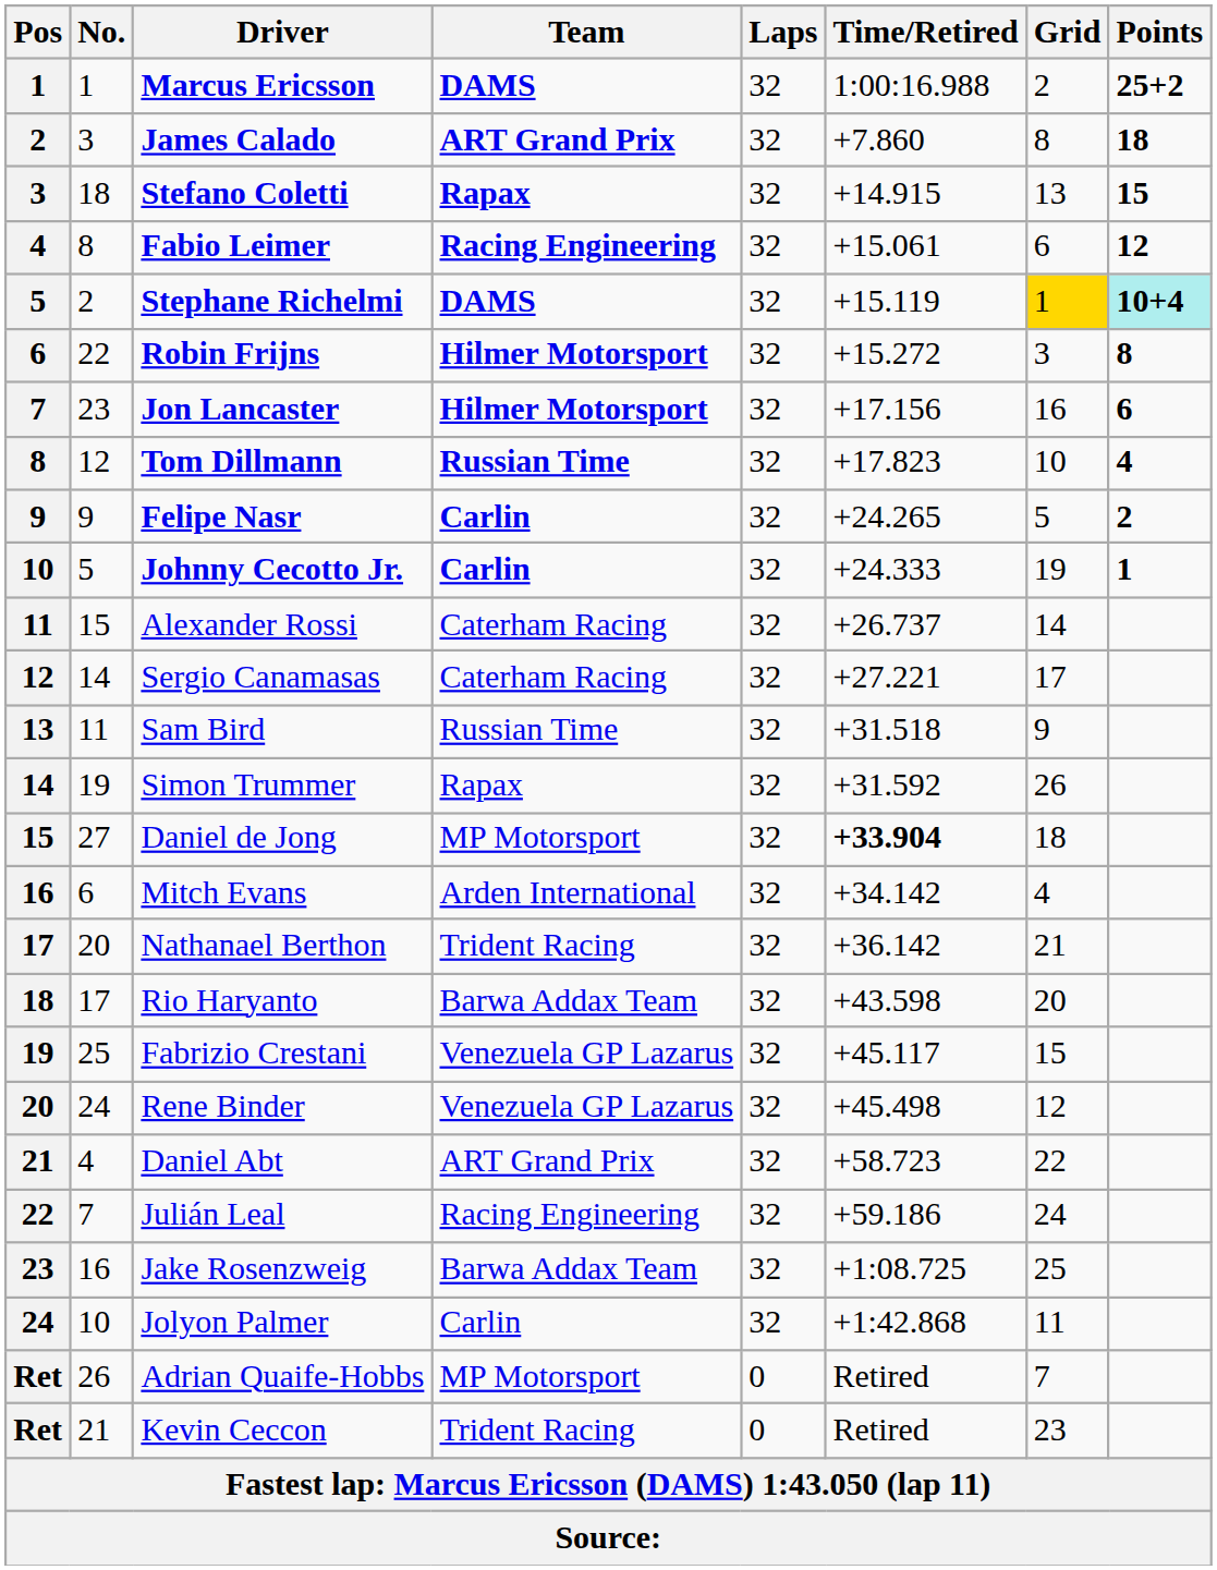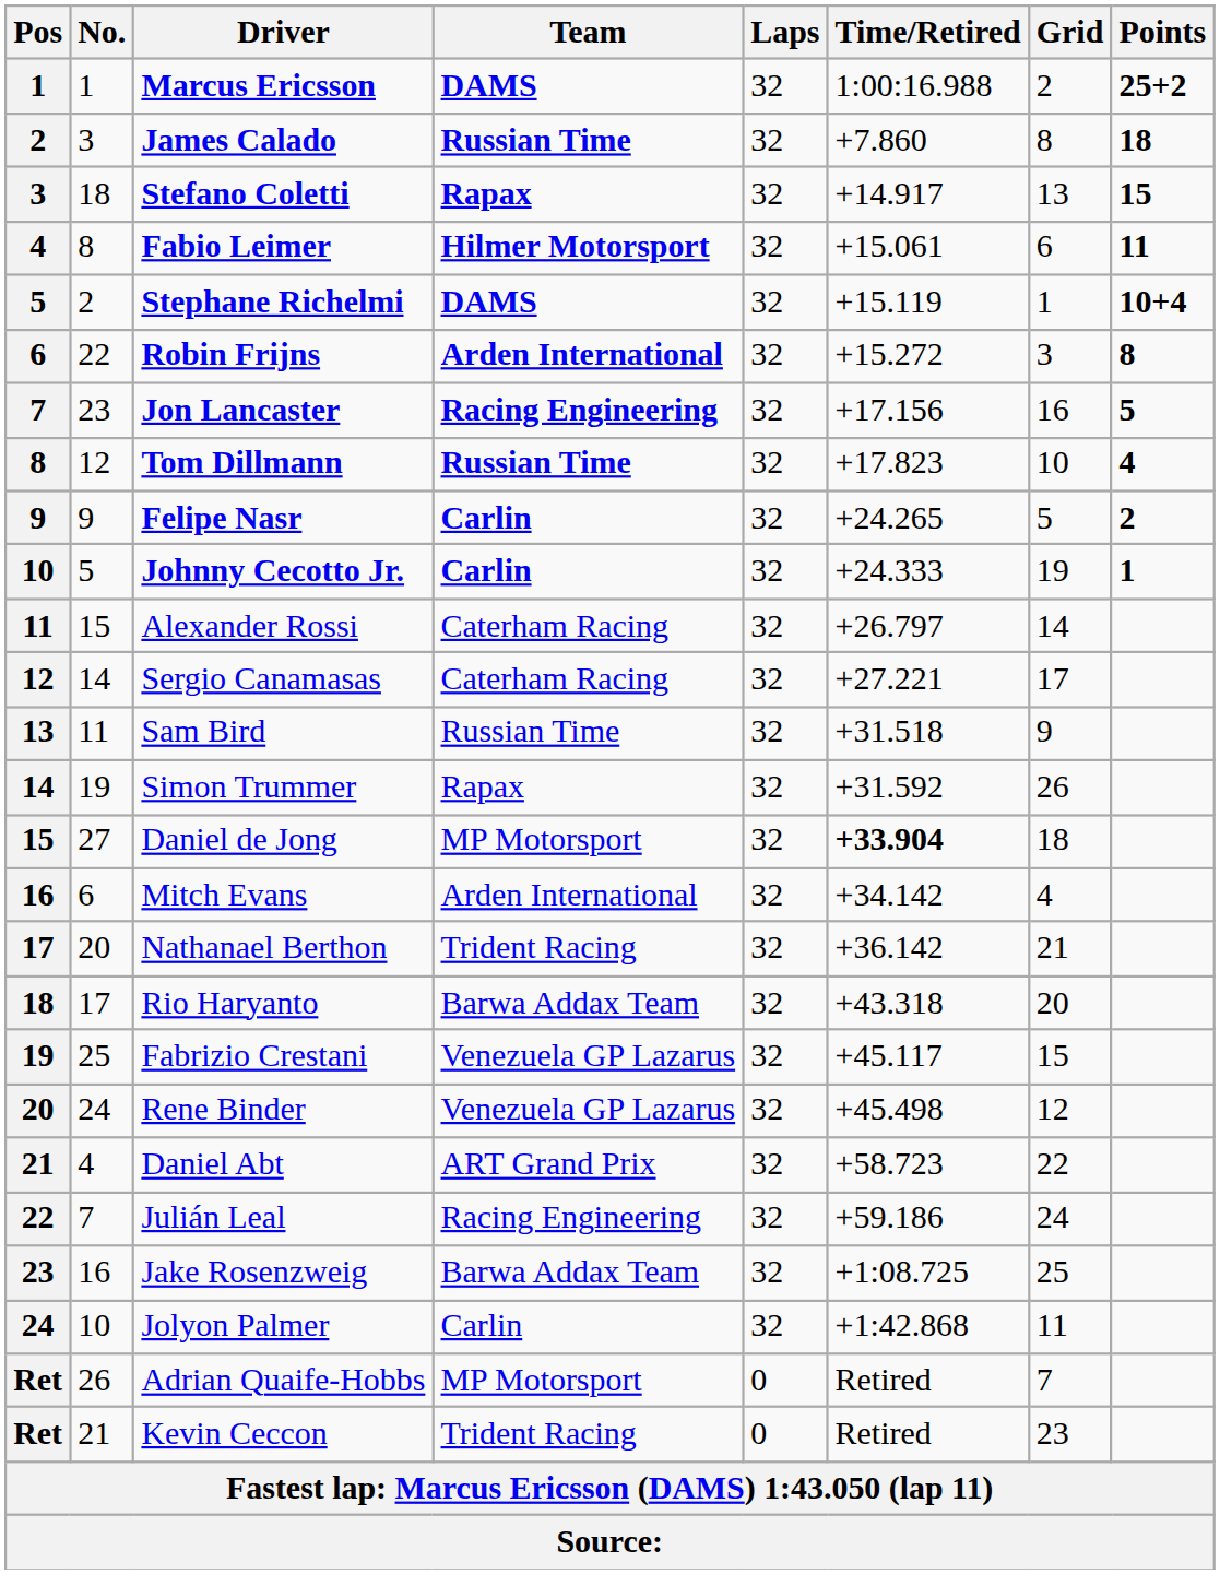 <table class="wikitable" style="font-size:85%">
 <tr>
 <th>Pos</th>
 <th>No.</th>
 <th>Driver</th>
 <th>Team</th>
 <th>Laps</th>
 <th>Time/Retired</th>
 <th>Grid</th>
 <th>Points</th>
 </tr>
 <tr>
 <th>1</th>
 <td>1</td>
 <td> <strong><a href='#'>Marcus Ericsson</a></strong></td>
 <td><strong><a href='#'>DAMS</a></strong></td>
 <td>32</td>
 <td>1:00:16.988</td>
 <td>2</td>
 <td><strong>25+2</strong></td>
 </tr>
 <tr>
 <th>2</th>
 <td>3</td>
 <td> <strong><a href='#'>James Calado</a></strong></td>
-<td><strong><a href='#'>ART Grand Prix</a></strong></td>
+<td><strong><a href='#'>Russian Time</a></strong></td>
 <td>32</td>
 <td>+7.860</td>
 <td>8</td>
 <td><strong>18</strong></td>
 </tr>
 <tr>
 <th>3</th>
 <td>18</td>
 <td> <strong><a href='#'>Stefano Coletti</a></strong></td>
 <td><strong><a href='#'>Rapax</a></strong></td>
 <td>32</td>
-<td>+14.915</td>
+<td>+14.917</td>
 <td>13</td>
 <td><strong>15</strong></td>
 </tr>
 <tr>
 <th>4</th>
 <td>8</td>
 <td> <strong><a href='#'>Fabio Leimer</a></strong></td>
-<td><strong><a href='#'>Racing Engineering</a></strong></td>
+<td><strong><a href='#'>Hilmer Motorsport</a></strong></td>
 <td>32</td>
 <td>+15.061</td>
 <td>6</td>
-<td><strong>12</strong></td>
+<td><strong>11</strong></td>
 </tr>
 <tr>
 <th>5</th>
 <td>2</td>
 <td> <strong><a href='#'>Stephane Richelmi</a></strong></td>
 <td><strong><a href='#'>DAMS</a></strong></td>
 <td>32</td>
 <td>+15.119</td>
-<td style="background: gold;">1</td>
-<td style="background: paleturquoise;"><strong>10+4</strong></td>
+<td>1</td>
+<td><strong>10+4</strong></td>
 </tr>
 <tr>
 <th>6</th>
 <td>22</td>
 <td> <strong><a href='#'>Robin Frijns</a></strong></td>
-<td><strong><a href='#'>Hilmer Motorsport</a></strong></td>
+<td><strong><a href='#'>Arden International</a></strong></td>
 <td>32</td>
 <td>+15.272</td>
 <td>3</td>
 <td><strong>8</strong></td>
 </tr>
 <tr>
 <th>7</th>
 <td>23</td>
 <td> <strong><a href='#'>Jon Lancaster</a></strong></td>
-<td><strong><a href='#'>Hilmer Motorsport</a></strong></td>
+<td><strong><a href='#'>Racing Engineering</a></strong></td>
 <td>32</td>
 <td>+17.156</td>
 <td>16</td>
-<td><strong>6</strong></td>
+<td><strong>5</strong></td>
 </tr>
 <tr>
 <th>8</th>
 <td>12</td>
 <td> <strong><a href='#'>Tom Dillmann</a></strong></td>
 <td><strong><a href='#'>Russian Time</a></strong></td>
 <td>32</td>
 <td>+17.823</td>
 <td>10</td>
 <td><strong>4</strong></td>
 </tr>
 <tr>
 <th>9</th>
 <td>9</td>
 <td> <strong><a href='#'>Felipe Nasr</a></strong></td>
 <td><strong><a href='#'>Carlin</a></strong></td>
 <td>32</td>
 <td>+24.265</td>
 <td>5</td>
 <td><strong>2</strong></td>
 </tr>
 <tr>
 <th>10</th>
 <td>5</td>
 <td> <strong><a href='#'>Johnny Cecotto Jr.</a></strong></td>
 <td><strong><a href='#'>Carlin</a></strong></td>
 <td>32</td>
 <td>+24.333</td>
 <td>19</td>
 <td><strong>1</strong></td>
 </tr>
 <tr>
 <th>11</th>
 <td>15</td>
 <td> <a href='#'>Alexander Rossi</a></td>
 <td><a href='#'>Caterham Racing</a></td>
 <td>32</td>
-<td>+26.737</td>
+<td>+26.797</td>
 <td>14</td>
 <td></td>
 </tr>
 <tr>
 <th>12</th>
 <td>14</td>
 <td> <a href='#'>Sergio Canamasas</a></td>
 <td><a href='#'>Caterham Racing</a></td>
 <td>32</td>
 <td>+27.221</td>
 <td>17</td>
 <td></td>
 </tr>
 <tr>
 <th>13</th>
 <td>11</td>
 <td> <a href='#'>Sam Bird</a></td>
 <td><a href='#'>Russian Time</a></td>
 <td>32</td>
 <td>+31.518</td>
 <td>9</td>
 <td></td>
 </tr>
 <tr>
 <th>14</th>
 <td>19</td>
 <td> <a href='#'>Simon Trummer</a></td>
 <td><a href='#'>Rapax</a></td>
 <td>32</td>
 <td>+31.592</td>
 <td>26</td>
 <td></td>
 </tr>
 <tr>
 <th>15</th>
 <td>27</td>
 <td> <a href='#'>Daniel de Jong</a></td>
 <td><a href='#'>MP Motorsport</a></td>
 <td>32</td>
 <td><strong>+33.904</strong></td>
 <td>18</td>
 <td></td>
 </tr>
 <tr>
 <th>16</th>
 <td>6</td>
 <td> <a href='#'>Mitch Evans</a></td>
 <td><a href='#'>Arden International</a></td>
 <td>32</td>
 <td>+34.142</td>
 <td>4</td>
 <td></td>
 </tr>
 <tr>
 <th>17</th>
 <td>20</td>
 <td> <a href='#'>Nathanael Berthon</a></td>
 <td><a href='#'>Trident Racing</a></td>
 <td>32</td>
 <td>+36.142</td>
 <td>21</td>
 <td></td>
 </tr>
 <tr>
 <th>18</th>
 <td>17</td>
 <td> <a href='#'>Rio Haryanto</a></td>
 <td><a href='#'>Barwa Addax Team</a></td>
 <td>32</td>
-<td>+43.598</td>
+<td>+43.318</td>
 <td>20</td>
 <td></td>
 </tr>
 <tr>
 <th>19</th>
 <td>25</td>
 <td> <a href='#'>Fabrizio Crestani</a></td>
 <td><a href='#'>Venezuela GP Lazarus</a></td>
 <td>32</td>
 <td>+45.117</td>
 <td>15</td>
 <td></td>
 </tr>
 <tr>
 <th>20</th>
 <td>24</td>
 <td> <a href='#'>Rene Binder</a></td>
 <td><a href='#'>Venezuela GP Lazarus</a></td>
 <td>32</td>
 <td>+45.498</td>
 <td>12</td>
 <td></td>
 </tr>
 <tr>
 <th>21</th>
 <td>4</td>
 <td> <a href='#'>Daniel Abt</a></td>
 <td><a href='#'>ART Grand Prix</a></td>
 <td>32</td>
 <td>+58.723</td>
 <td>22</td>
 <td></td>
 </tr>
 <tr>
 <th>22</th>
 <td>7</td>
 <td> <a href='#'>Julián Leal</a></td>
 <td><a href='#'>Racing Engineering</a></td>
 <td>32</td>
 <td>+59.186</td>
 <td>24</td>
 <td></td>
 </tr>
 <tr>
 <th>23</th>
 <td>16</td>
 <td> <a href='#'>Jake Rosenzweig</a></td>
 <td><a href='#'>Barwa Addax Team</a></td>
 <td>32</td>
 <td>+1:08.725</td>
 <td>25</td>
 <td></td>
 </tr>
 <tr>
 <th>24</th>
 <td>10</td>
 <td> <a href='#'>Jolyon Palmer</a></td>
 <td><a href='#'>Carlin</a></td>
 <td>32</td>
 <td>+1:42.868</td>
 <td>11</td>
 <td></td>
 </tr>
 <tr>
 <th>Ret</th>
 <td>26</td>
 <td> <a href='#'>Adrian Quaife-Hobbs</a></td>
 <td><a href='#'>MP Motorsport</a></td>
 <td>0</td>
 <td>Retired</td>
 <td>7</td>
 <td></td>
 </tr>
 <tr>
 <th>Ret</th>
 <td>21</td>
 <td> <a href='#'>Kevin Ceccon</a></td>
 <td><a href='#'>Trident Racing</a></td>
 <td>0</td>
 <td>Retired</td>
 <td>23</td>
 <td></td>
 </tr>
 <tr>
 <th colspan=8>Fastest lap: <a href='#'>Marcus Ericsson</a> (<a href='#'>DAMS</a>) 1:43.050 (lap 11)</th>
 </tr>
 <tr>
 <th colspan="8">Source:</th>
 </tr>
 </table>
